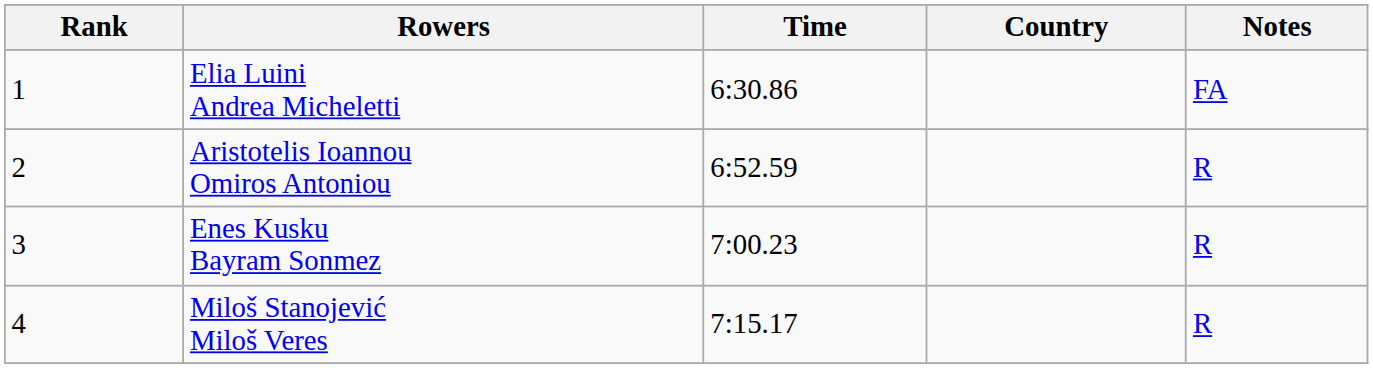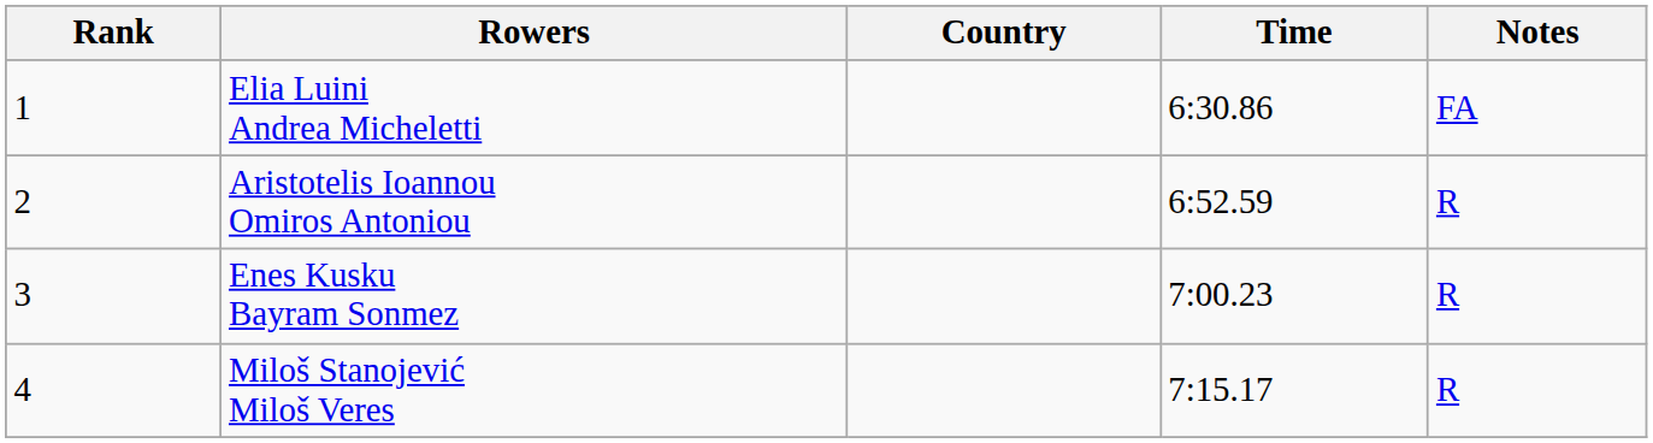 <table class="wikitable" width=60%>
 <tr>
 <th>Rank</th>
 <th>Rowers</th>
+<th>Country</th>
 <th>Time</th>
-<th>Country</th>
 <th>Notes</th>
 </tr>
 <tr>
 <td>1</td>
 <td><a href='#'>Elia Luini</a><br><a href='#'>Andrea Micheletti</a></td>
+<td></td>
 <td>6:30.86</td>
-<td></td>
 <td><a href='#'>FA</a></td>
 </tr>
 <tr>
 <td>2</td>
 <td><a href='#'>Aristotelis Ioannou</a><br><a href='#'>Omiros Antoniou</a></td>
+<td></td>
 <td>6:52.59</td>
-<td></td>
 <td><a href='#'>R</a></td>
 </tr>
 <tr>
 <td>3</td>
 <td><a href='#'>Enes Kusku</a><br><a href='#'>Bayram Sonmez</a></td>
+<td></td>
 <td>7:00.23</td>
-<td></td>
 <td><a href='#'>R</a></td>
 </tr>
 <tr>
 <td>4</td>
 <td><a href='#'>Miloš Stanojević</a><br><a href='#'>Miloš Veres</a></td>
+<td></td>
 <td>7:15.17</td>
-<td></td>
 <td><a href='#'>R</a></td>
 </tr>
 </table>
